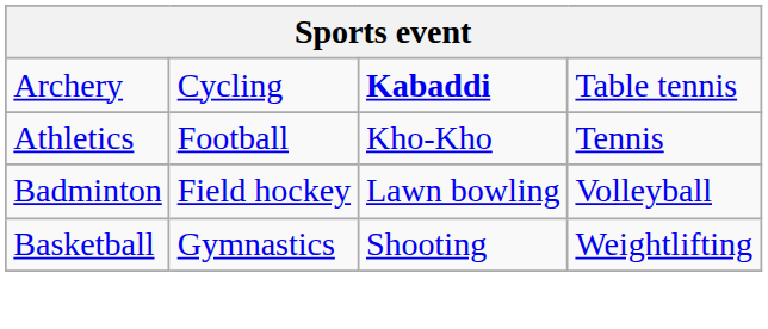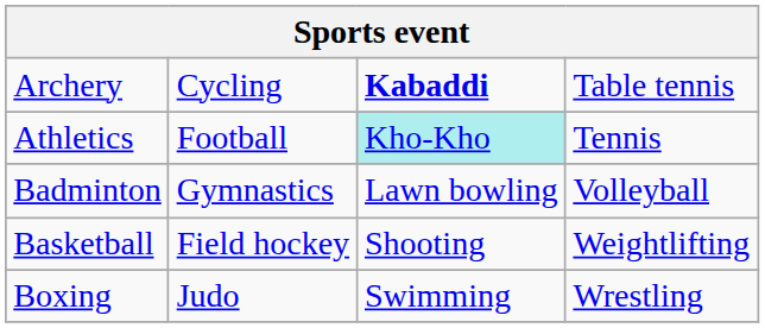 <table class="wikitable">
 <tr>
 <th colspan="4"><strong>Sports event</strong></th>
 </tr>
 <tr>
 <td><a href='#'>Archery</a></td>
 <td><a href='#'>Cycling</a></td>
 <td><strong><a href='#'>Kabaddi</a></strong></td>
 <td><a href='#'>Table tennis</a></td>
 </tr>
 <tr>
 <td><a href='#'>Athletics</a></td>
 <td><a href='#'>Football</a></td>
-<td><a href='#'>Kho-Kho</a></td>
+<td style="background: paleturquoise;"><a href='#'>Kho-Kho</a></td>
 <td><a href='#'>Tennis</a></td>
 </tr>
 <tr>
 <td><a href='#'>Badminton</a></td>
-<td><a href='#'>Field hockey</a></td>
+<td><a href='#'>Gymnastics</a></td>
 <td><a href='#'>Lawn bowling</a></td>
 <td><a href='#'>Volleyball</a></td>
 </tr>
 <tr>
 <td><a href='#'>Basketball</a></td>
-<td><a href='#'>Gymnastics</a></td>
+<td><a href='#'>Field hockey</a></td>
 <td><a href='#'>Shooting</a></td>
 <td><a href='#'>Weightlifting</a></td>
 </tr>
+<tr>
+<td><a href='#'>Boxing</a></td>
+<td><a href='#'>Judo</a></td>
+<td><a href='#'>Swimming</a></td>
+<td><a href='#'>Wrestling</a></td>
+</tr>
 </table>
